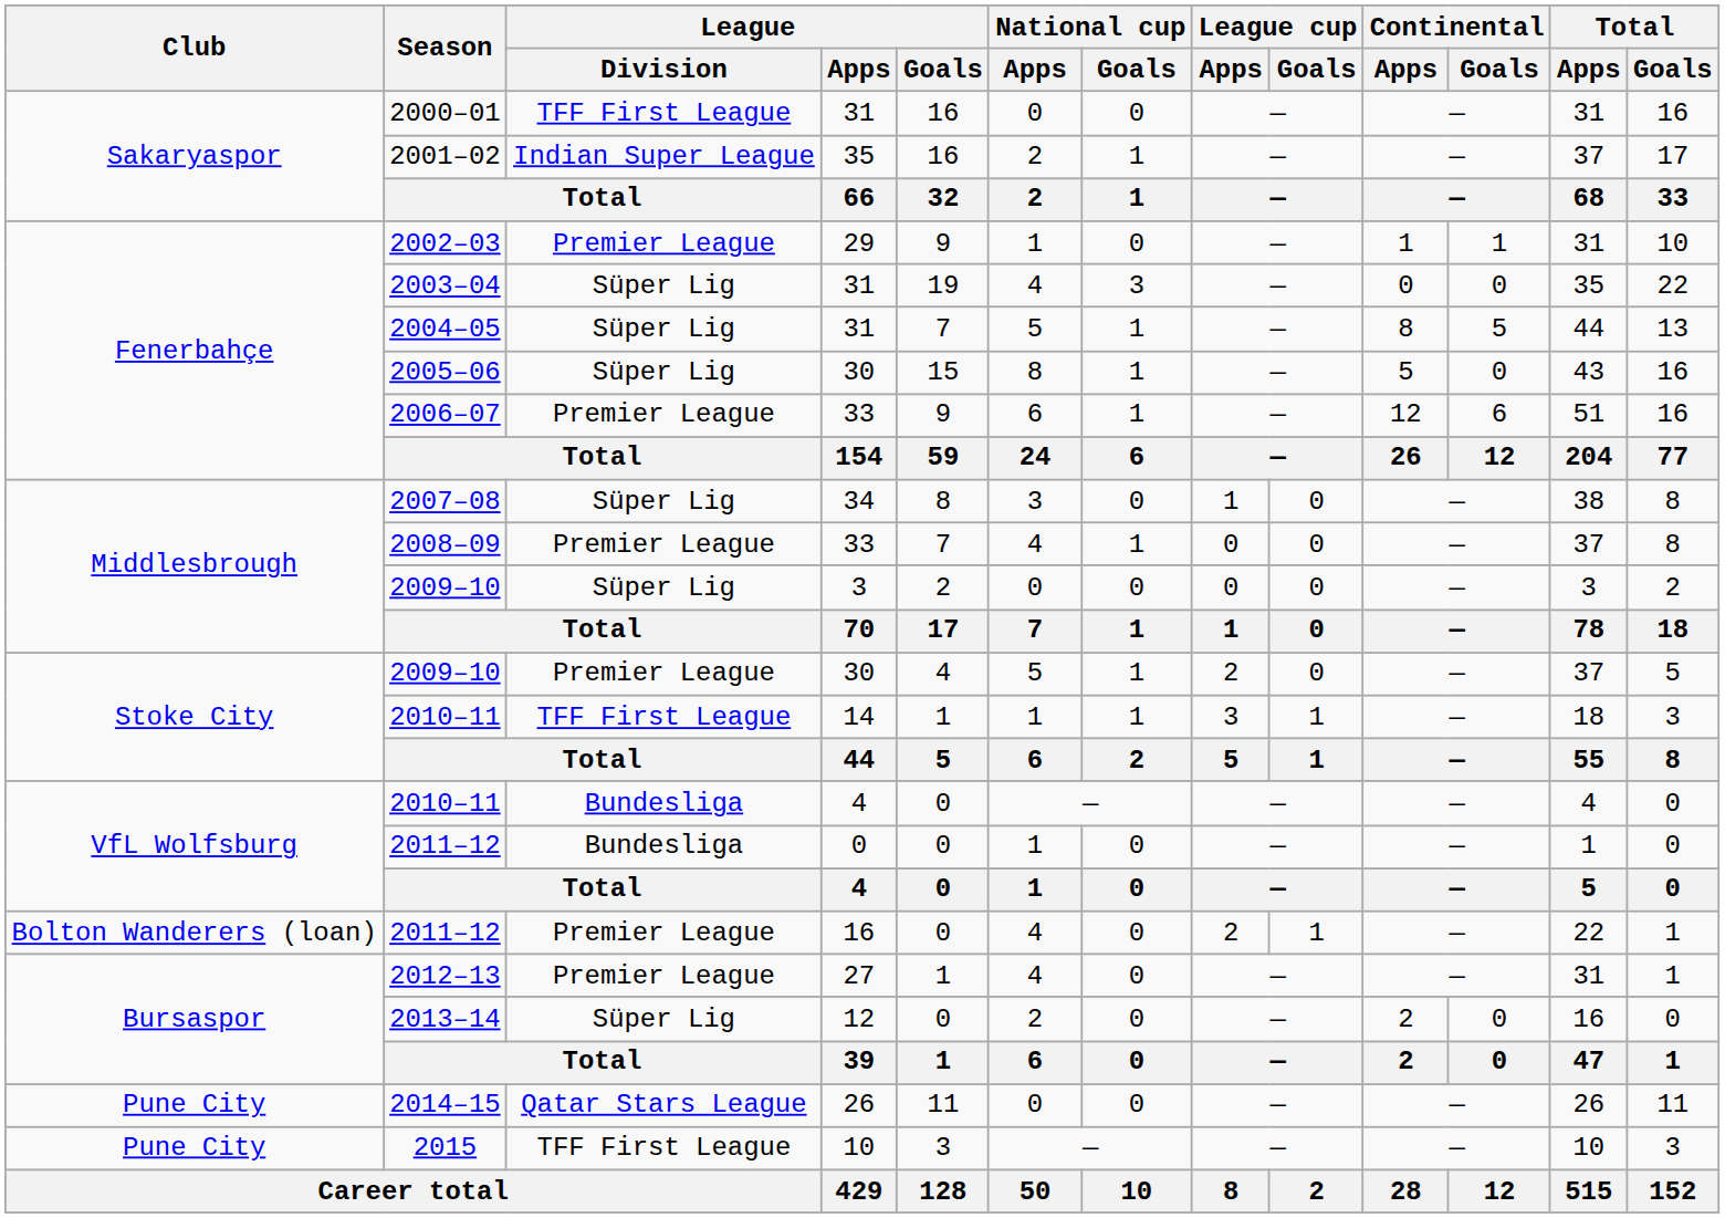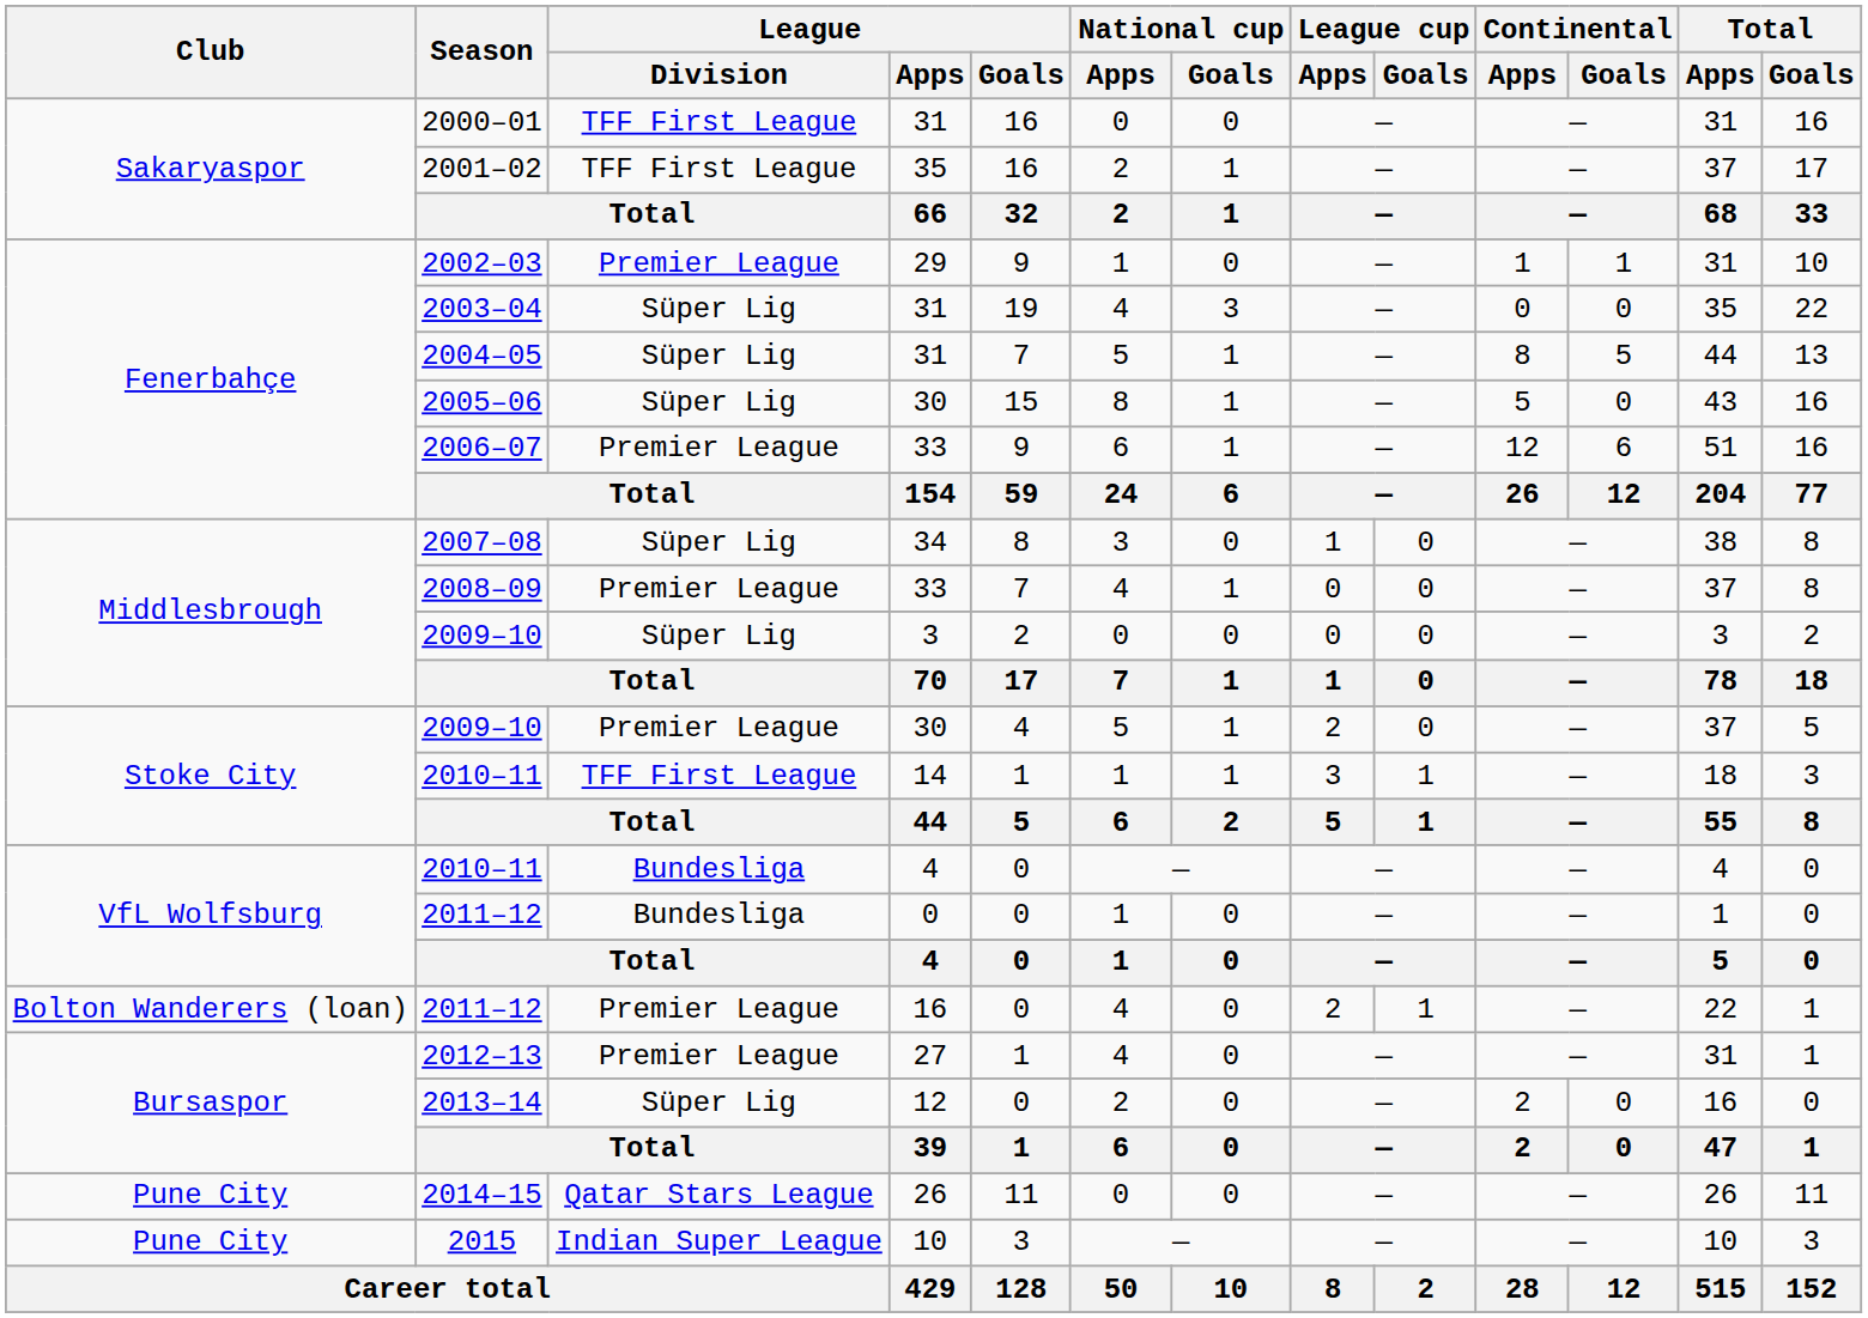 <table class="wikitable" style="text-align: center;">
 <tr>
 <th rowspan="2">Club</th>
 <th rowspan="2">Season</th>
 <th colspan="3">League</th>
 <th colspan="2">National cup</th>
 <th colspan="2">League cup</th>
 <th colspan="2">Continental</th>
 <th colspan="2">Total</th>
 </tr>
 <tr>
 <th>Division</th>
 <th>Apps</th>
 <th>Goals</th>
 <th>Apps</th>
 <th>Goals</th>
 <th>Apps</th>
 <th>Goals</th>
 <th>Apps</th>
 <th>Goals</th>
 <th>Apps</th>
 <th>Goals</th>
 </tr>
 <tr>
 <td rowspan="3"><a href='#'>Sakaryaspor</a></td>
 <td>2000–01</td>
 <td><a href='#'>TFF First League</a></td>
 <td>31</td>
 <td>16</td>
 <td>0</td>
 <td>0</td>
 <td colspan="2">—</td>
 <td colspan="2">—</td>
 <td>31</td>
 <td>16</td>
 </tr>
 <tr>
 <td>2001–02</td>
-<td><a href='#'>Indian Super League</a></td>
+<td>TFF First League</td>
 <td>35</td>
 <td>16</td>
 <td>2</td>
 <td>1</td>
 <td colspan="2">—</td>
 <td colspan="2">—</td>
 <td>37</td>
 <td>17</td>
 </tr>
 <tr>
 <th colspan="2">Total</th>
 <th>66</th>
 <th>32</th>
 <th>2</th>
 <th>1</th>
 <th colspan="2">—</th>
 <th colspan="2">—</th>
 <th>68</th>
 <th>33</th>
 </tr>
 <tr>
 <td rowspan="6"><a href='#'>Fenerbahçe</a></td>
 <td><a href='#'>2002–03</a></td>
 <td><a href='#'>Premier League</a></td>
 <td>29</td>
 <td>9</td>
 <td>1</td>
 <td>0</td>
 <td colspan="2">—</td>
 <td>1</td>
 <td>1</td>
 <td>31</td>
 <td>10</td>
 </tr>
 <tr>
 <td><a href='#'>2003–04</a></td>
 <td>Süper Lig</td>
 <td>31</td>
 <td>19</td>
 <td>4</td>
 <td>3</td>
 <td colspan="2">—</td>
 <td>0</td>
 <td>0</td>
 <td>35</td>
 <td>22</td>
 </tr>
 <tr>
 <td><a href='#'>2004–05</a></td>
 <td>Süper Lig</td>
 <td>31</td>
 <td>7</td>
 <td>5</td>
 <td>1</td>
 <td colspan="2">—</td>
 <td>8</td>
 <td>5</td>
 <td>44</td>
 <td>13</td>
 </tr>
 <tr>
 <td><a href='#'>2005–06</a></td>
 <td>Süper Lig</td>
 <td>30</td>
 <td>15</td>
 <td>8</td>
 <td>1</td>
 <td colspan="2">—</td>
 <td>5</td>
 <td>0</td>
 <td>43</td>
 <td>16</td>
 </tr>
 <tr>
 <td><a href='#'>2006–07</a></td>
 <td>Premier League</td>
 <td>33</td>
 <td>9</td>
 <td>6</td>
 <td>1</td>
 <td colspan="2">—</td>
 <td>12</td>
 <td>6</td>
 <td>51</td>
 <td>16</td>
 </tr>
 <tr>
 <th colspan="2">Total</th>
 <th>154</th>
 <th>59</th>
 <th>24</th>
 <th>6</th>
 <th colspan="2">—</th>
 <th>26</th>
 <th>12</th>
 <th>204</th>
 <th>77</th>
 </tr>
 <tr>
 <td rowspan="4"><a href='#'>Middlesbrough</a></td>
 <td><a href='#'>2007–08</a></td>
 <td>Süper Lig</td>
 <td>34</td>
 <td>8</td>
 <td>3</td>
 <td>0</td>
 <td>1</td>
 <td>0</td>
 <td colspan="2">—</td>
 <td>38</td>
 <td>8</td>
 </tr>
 <tr>
 <td><a href='#'>2008–09</a></td>
 <td>Premier League</td>
 <td>33</td>
 <td>7</td>
 <td>4</td>
 <td>1</td>
 <td>0</td>
 <td>0</td>
 <td colspan="2">—</td>
 <td>37</td>
 <td>8</td>
 </tr>
 <tr>
 <td><a href='#'>2009–10</a></td>
 <td>Süper Lig</td>
 <td>3</td>
 <td>2</td>
 <td>0</td>
 <td>0</td>
 <td>0</td>
 <td>0</td>
 <td colspan="2">—</td>
 <td>3</td>
 <td>2</td>
 </tr>
 <tr>
 <th colspan="2">Total</th>
 <th>70</th>
 <th>17</th>
 <th>7</th>
 <th>1</th>
 <th>1</th>
 <th>0</th>
 <th colspan="2">—</th>
 <th>78</th>
 <th>18</th>
 </tr>
 <tr>
 <td rowspan="3"><a href='#'>Stoke City</a></td>
 <td><a href='#'>2009–10</a></td>
 <td>Premier League</td>
 <td>30</td>
 <td>4</td>
 <td>5</td>
 <td>1</td>
 <td>2</td>
 <td>0</td>
 <td colspan="2">—</td>
 <td>37</td>
 <td>5</td>
 </tr>
 <tr>
 <td><a href='#'>2010–11</a></td>
 <td><a href='#'>TFF First League</a></td>
 <td>14</td>
 <td>1</td>
 <td>1</td>
 <td>1</td>
 <td>3</td>
 <td>1</td>
 <td colspan="2">—</td>
 <td>18</td>
 <td>3</td>
 </tr>
 <tr>
 <th colspan="2">Total</th>
 <th>44</th>
 <th>5</th>
 <th>6</th>
 <th>2</th>
 <th>5</th>
 <th>1</th>
 <th colspan="2">—</th>
 <th>55</th>
 <th>8</th>
 </tr>
 <tr>
 <td rowspan="3"><a href='#'>VfL Wolfsburg</a></td>
 <td><a href='#'>2010–11</a></td>
 <td><a href='#'>Bundesliga</a></td>
 <td>4</td>
 <td>0</td>
 <td colspan="2">—</td>
 <td colspan="2">—</td>
 <td colspan="2">—</td>
 <td>4</td>
 <td>0</td>
 </tr>
 <tr>
 <td><a href='#'>2011–12</a></td>
 <td>Bundesliga</td>
 <td>0</td>
 <td>0</td>
 <td>1</td>
 <td>0</td>
 <td colspan="2">—</td>
 <td colspan="2">—</td>
 <td>1</td>
 <td>0</td>
 </tr>
 <tr>
 <th colspan="2">Total</th>
 <th>4</th>
 <th>0</th>
 <th>1</th>
 <th>0</th>
 <th colspan="2">—</th>
 <th colspan="2">—</th>
 <th>5</th>
 <th>0</th>
 </tr>
 <tr>
 <td><a href='#'>Bolton Wanderers</a> (loan)</td>
 <td><a href='#'>2011–12</a></td>
 <td>Premier League</td>
 <td>16</td>
 <td>0</td>
 <td>4</td>
 <td>0</td>
 <td>2</td>
 <td>1</td>
 <td colspan="2">—</td>
 <td>22</td>
 <td>1</td>
 </tr>
 <tr>
 <td rowspan="3"><a href='#'>Bursaspor</a></td>
 <td><a href='#'>2012–13</a></td>
 <td>Premier League</td>
 <td>27</td>
 <td>1</td>
 <td>4</td>
 <td>0</td>
 <td colspan="2">—</td>
 <td colspan="2">—</td>
 <td>31</td>
 <td>1</td>
 </tr>
 <tr>
 <td><a href='#'>2013–14</a></td>
 <td>Süper Lig</td>
 <td>12</td>
 <td>0</td>
 <td>2</td>
 <td>0</td>
 <td colspan="2">—</td>
 <td>2</td>
 <td>0</td>
 <td>16</td>
 <td>0</td>
 </tr>
 <tr>
 <th colspan="2">Total</th>
 <th>39</th>
 <th>1</th>
 <th>6</th>
 <th>0</th>
 <th colspan="2">—</th>
 <th>2</th>
 <th>0</th>
 <th>47</th>
 <th>1</th>
 </tr>
 <tr>
 <td><a href='#'>Pune City</a></td>
 <td><a href='#'>2014–15</a></td>
 <td><a href='#'>Qatar Stars League</a></td>
 <td>26</td>
 <td>11</td>
 <td>0</td>
 <td>0</td>
 <td colspan="2">—</td>
 <td colspan="2">—</td>
 <td>26</td>
 <td>11</td>
 </tr>
 <tr>
 <td><a href='#'>Pune City</a></td>
 <td><a href='#'>2015</a></td>
-<td>TFF First League</td>
+<td><a href='#'>Indian Super League</a></td>
 <td>10</td>
 <td>3</td>
 <td colspan="2">—</td>
 <td colspan="2">—</td>
 <td colspan="2">—</td>
 <td>10</td>
 <td>3</td>
 </tr>
 <tr>
 <th colspan="3">Career total</th>
 <th>429</th>
 <th>128</th>
 <th>50</th>
 <th>10</th>
 <th>8</th>
 <th>2</th>
 <th>28</th>
 <th>12</th>
 <th>515</th>
 <th>152</th>
 </tr>
 </table>
